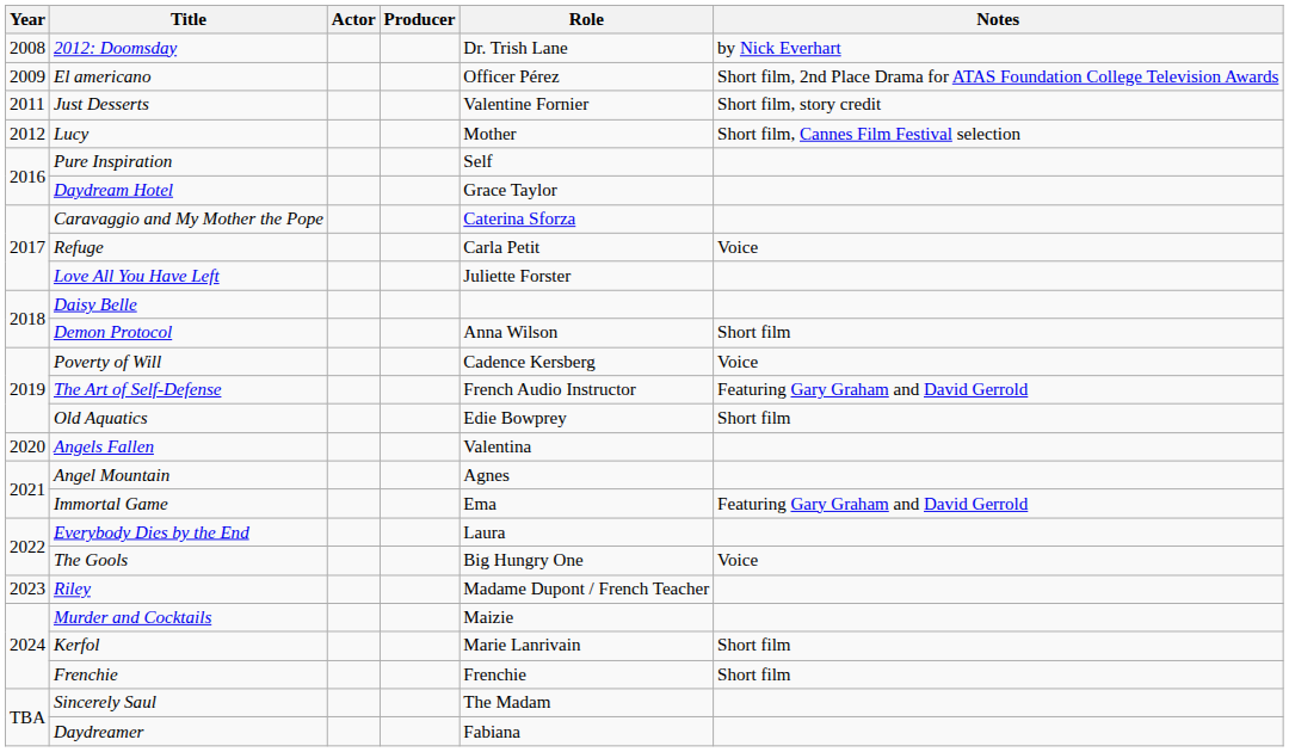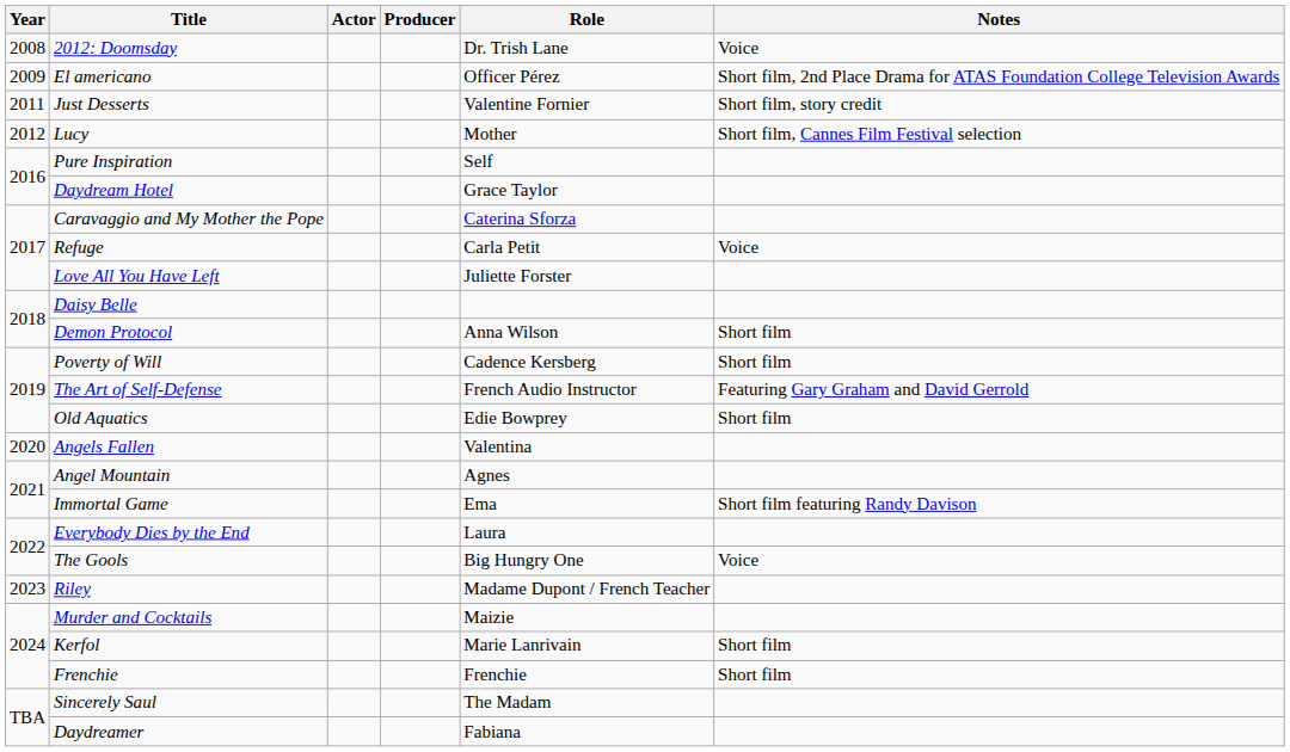 <table class="wikitable">
 <tr>
 <th>Year</th>
 <th>Title</th>
 <th>Actor</th>
 <th>Producer</th>
 <th>Role</th>
 <th>Notes</th>
 </tr>
 <tr>
 <td>2008</td>
 <td><em><a href='#'>2012: Doomsday</a></em></td>
 <td></td>
 <td></td>
 <td>Dr. Trish Lane</td>
-<td>by <a href='#'>Nick Everhart</a></td>
+<td>Voice</td>
 </tr>
 <tr>
 <td>2009</td>
 <td><em>El americano</em></td>
 <td></td>
 <td></td>
 <td>Officer Pérez</td>
 <td>Short film, 2nd Place Drama for <a href='#'>ATAS Foundation College Television Awards</a></td>
 </tr>
 <tr>
 <td>2011</td>
 <td><em>Just Desserts</em></td>
 <td></td>
 <td></td>
 <td>Valentine Fornier</td>
 <td>Short film, story credit</td>
 </tr>
 <tr>
 <td>2012</td>
 <td><em>Lucy</em></td>
 <td></td>
 <td></td>
 <td>Mother</td>
 <td>Short film, <a href='#'>Cannes Film Festival</a> selection</td>
 </tr>
 <tr>
 <td rowspan="2">2016</td>
 <td><em>Pure Inspiration</em></td>
 <td></td>
 <td></td>
 <td>Self</td>
 <td></td>
 </tr>
 <tr>
 <td><em><a href='#'>Daydream Hotel</a></em></td>
 <td></td>
 <td></td>
 <td>Grace Taylor</td>
 <td></td>
 </tr>
 <tr>
 <td rowspan="3">2017</td>
 <td><em>Caravaggio and My Mother the Pope</em></td>
 <td></td>
 <td></td>
 <td><a href='#'>Caterina Sforza</a></td>
 <td></td>
 </tr>
 <tr>
 <td><em>Refuge</em></td>
 <td></td>
 <td></td>
 <td>Carla Petit</td>
 <td>Voice</td>
 </tr>
 <tr>
 <td><em><a href='#'>Love All You Have Left</a></em></td>
 <td></td>
 <td></td>
 <td>Juliette Forster</td>
 <td></td>
 </tr>
 <tr>
 <td rowspan="2">2018</td>
 <td><em><a href='#'>Daisy Belle</a></em></td>
 <td></td>
 <td></td>
 <td></td>
 <td></td>
 </tr>
 <tr>
 <td><em><a href='#'>Demon Protocol</a></em></td>
 <td></td>
 <td></td>
 <td>Anna Wilson</td>
 <td>Short film</td>
 </tr>
 <tr>
 <td rowspan="3">2019</td>
 <td><em>Poverty of Will</em></td>
 <td></td>
 <td></td>
 <td>Cadence Kersberg</td>
-<td>Voice</td>
+<td>Short film</td>
 </tr>
 <tr>
 <td><em><a href='#'>The Art of Self-Defense</a></em></td>
 <td></td>
 <td></td>
 <td>French Audio Instructor</td>
 <td>Featuring <a href='#'>Gary Graham</a> and <a href='#'>David Gerrold</a></td>
 </tr>
 <tr>
 <td><em>Old Aquatics</em></td>
 <td></td>
 <td></td>
 <td>Edie Bowprey</td>
 <td>Short film</td>
 </tr>
 <tr>
 <td>2020</td>
 <td><em><a href='#'>Angels Fallen</a></em></td>
 <td></td>
 <td></td>
 <td>Valentina</td>
 <td></td>
 </tr>
 <tr>
 <td rowspan="2">2021</td>
 <td><em>Angel Mountain</em></td>
 <td></td>
 <td></td>
 <td>Agnes</td>
 <td></td>
 </tr>
 <tr>
 <td><em>Immortal Game</em></td>
 <td></td>
 <td></td>
 <td>Ema</td>
-<td>Featuring <a href='#'>Gary Graham</a> and <a href='#'>David Gerrold</a></td>
+<td>Short film featuring <a href='#'>Randy Davison</a></td>
 </tr>
 <tr>
 <td rowspan="2">2022</td>
 <td><em><a href='#'>Everybody Dies by the End</a></em></td>
 <td></td>
 <td></td>
 <td>Laura</td>
 <td></td>
 </tr>
 <tr>
 <td><em>The Gools</em></td>
 <td></td>
 <td></td>
 <td>Big Hungry One</td>
 <td>Voice</td>
 </tr>
 <tr>
 <td>2023</td>
 <td><a href='#'><em>Riley</em></a></td>
 <td></td>
 <td></td>
 <td>Madame Dupont / French Teacher</td>
 <td></td>
 </tr>
 <tr>
 <td rowspan="3">2024</td>
 <td><em><a href='#'>Murder and Cocktails</a></em></td>
 <td></td>
 <td></td>
 <td>Maizie</td>
 <td></td>
 </tr>
 <tr>
 <td><em>Kerfol</em></td>
 <td></td>
 <td></td>
 <td>Marie Lanrivain</td>
 <td>Short film</td>
 </tr>
 <tr>
 <td><em>Frenchie</em></td>
 <td></td>
 <td></td>
 <td>Frenchie</td>
 <td>Short film</td>
 </tr>
 <tr>
 <td rowspan="2">TBA</td>
 <td><em>Sincerely Saul</em></td>
 <td></td>
 <td></td>
 <td>The Madam</td>
 <td></td>
 </tr>
 <tr>
 <td><em>Daydreamer</em></td>
 <td></td>
 <td></td>
 <td>Fabiana</td>
 <td></td>
 </tr>
 </table>
